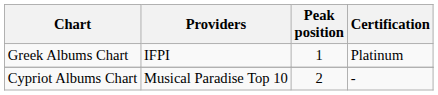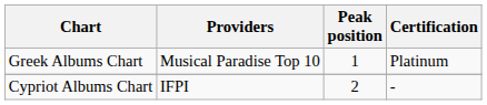 <table class="wikitable">
 <tr>
 <th align="left">Chart</th>
 <th align="left">Providers</th>
 <th align="left">Peak<br>position</th>
 <th align="left">Certification</th>
 </tr>
 <tr>
 <td align="left">Greek Albums Chart</td>
-<td align="left">IFPI</td>
+<td align="left">Musical Paradise Top 10</td>
 <td align="center">1</td>
 <td align="left">Platinum</td>
 </tr>
 <tr>
 </tr>
 <tr>
 <td align="left">Cypriot Albums Chart</td>
-<td align="left">Musical Paradise Top 10</td>
+<td align="left">IFPI</td>
 <td align="center">2</td>
 <td align="left">-</td>
 </tr>
 </table>
